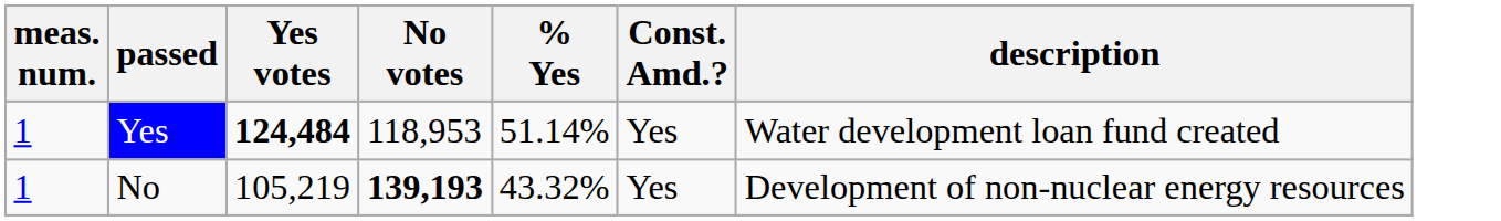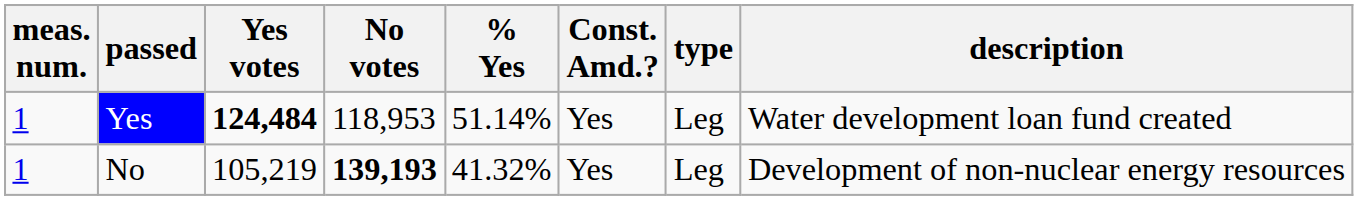 <table class="wikitable sortable">
 <tr>
 <th>meas.<br>num.</th>
 <th>passed</th>
 <th>Yes<br>votes</th>
 <th>No<br>votes</th>
 <th>%<br>Yes</th>
 <th>Const.<br>Amd.?</th>
+<th>type</th>
 <th>description</th>
 </tr>
 <tr>
 <td><a href='#'>1</a></td>
 <td style="background:blue;color:white">Yes</td>
 <td><strong>124,484</strong></td>
 <td>118,953</td>
 <td>51.14%</td>
 <td>Yes</td>
+<td>Leg</td>
 <td>Water development loan fund created</td>
 </tr>
 <tr>
 <td><a href='#'>1</a></td>
 <td>No</td>
 <td>105,219</td>
 <td><strong>139,193</strong></td>
-<td>43.32%</td>
+<td>41.32%</td>
 <td>Yes</td>
+<td>Leg</td>
 <td>Development of non-nuclear energy resources</td>
 </tr>
 </table>
